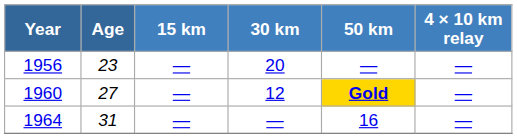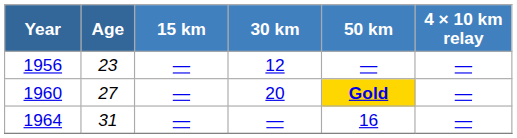 <table class="wikitable" style="font-size:95%; text-align:center; border:grey solid 1px; border-collapse:collapse; background:#ffffff;">
 <tr>
 <th style="background-color:#369; color:white; width:60px;"> Year </th>
 <th style="background-color:#369; color:white; width:40px;"> Age </th>
 <th style="background-color:#4180be; color:white; width:75px;"> 15 km </th>
 <th style="background-color:#4180be; color:white; width:75px;"> 30 km </th>
 <th style="background-color:#4180be; color:white; width:75px;"> 50 km </th>
 <th style="background-color:#4180be; color:white; width:75px;"> 4 × 10 km <br> relay </th>
 </tr>
 <tr>
 <td><a href='#'>1956</a></td>
 <td><em>23</em></td>
 <td><a href='#'>—</a></td>
-<td><a href='#'>20</a></td>
+<td><a href='#'>12</a></td>
 <td><a href='#'>—</a></td>
 <td><a href='#'>—</a></td>
 </tr>
 <tr>
 <td><a href='#'>1960</a></td>
 <td><em>27</em></td>
 <td><a href='#'>—</a></td>
-<td><a href='#'>12</a></td>
+<td><a href='#'>20</a></td>
 <td style="background:gold;"><a href='#'><strong>Gold</strong></a></td>
 <td><a href='#'>—</a></td>
 </tr>
 <tr>
 <td><a href='#'>1964</a></td>
 <td><em>31</em></td>
 <td><a href='#'>—</a></td>
 <td><a href='#'>—</a></td>
 <td><a href='#'>16</a></td>
 <td><a href='#'>—</a></td>
 </tr>
 <tr>
 </tr>
 </table>
